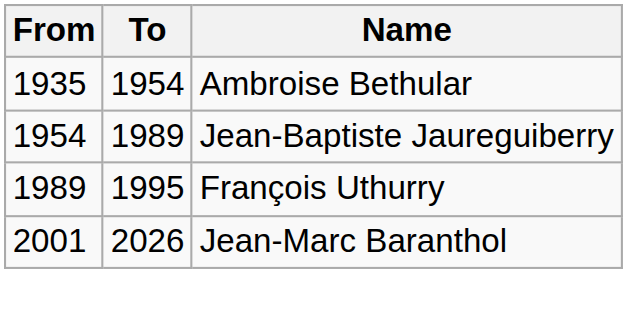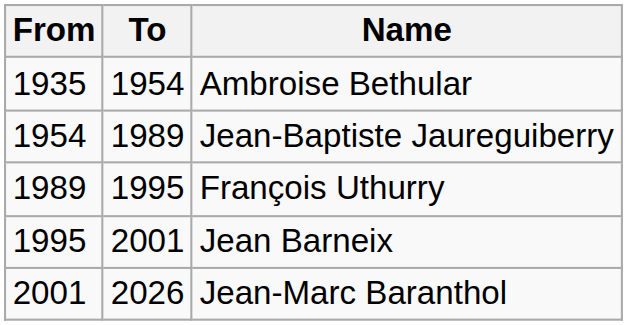 <table class="wikitable">
 <tr>
 <th>From</th>
 <th>To</th>
 <th>Name</th>
 </tr>
 <tr>
 <td>1935</td>
 <td>1954</td>
 <td>Ambroise Bethular</td>
 </tr>
 <tr>
 <td>1954</td>
 <td>1989</td>
 <td>Jean-Baptiste Jaureguiberry</td>
 </tr>
 <tr>
 <td>1989</td>
 <td>1995</td>
 <td>François Uthurry</td>
 </tr>
 <tr>
+<td>1995</td>
+<td>2001</td>
+<td>Jean Barneix</td>
+</tr>
+<tr>
 <td>2001</td>
 <td>2026</td>
 <td>Jean-Marc Baranthol</td>
 </tr>
 </table>
